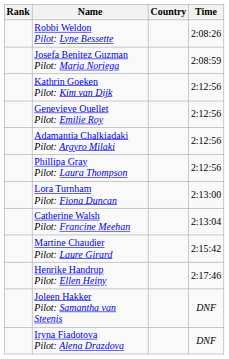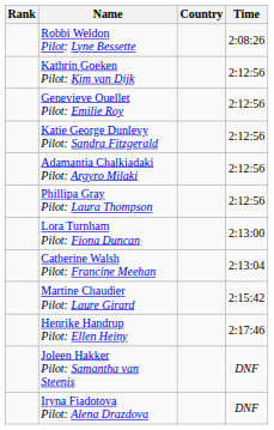 <table class="wikitable sortable">
 <tr>
 <th width=20>Rank</th>
 <th width=180>Name</th>
 <th>Country</th>
 <th>Time</th>
 </tr>
 <tr>
 <td align="center"></td>
 <td><a href='#'>Robbi Weldon</a><br><em><a href='#'>Pilot</a>: <a href='#'>Lyne Bessette</a></em></td>
 <td></td>
 <td align="center">2:08:26</td>
 </tr>
 <tr>
 <td align="center"></td>
-<td><a href='#'>Josefa Benitez Guzman</a><br><em>Pilot: <a href='#'>Maria Noriega</a></em></td>
-<td></td>
-<td align="center">2:08:59</td>
-</tr>
-<tr>
-<td align="center"></td>
 <td><a href='#'>Kathrin Goeken</a><br><em>Pilot: <a href='#'>Kim van Dijk</a></em></td>
 <td></td>
 <td align="center">2:12:56</td>
 </tr>
 <tr>
 <td align="center"></td>
 <td><a href='#'>Genevieve Ouellet</a><br><em>Pilot: <a href='#'>Emilie Roy</a></em></td>
+<td></td>
+<td align="center">2:12:56</td>
+</tr>
+<tr>
+<td align="center"></td>
+<td><a href='#'>Katie George Dunlevy</a><br><em>Pilot: <a href='#'>Sandra Fitzgerald</a></em></td>
 <td></td>
 <td align="center">2:12:56</td>
 </tr>
 <tr>
 <td align="center"></td>
 <td><a href='#'>Adamantia Chalkiadaki</a><br><em>Pilot: <a href='#'>Argyro Milaki</a></em></td>
 <td></td>
 <td align="center">2:12:56</td>
 </tr>
 <tr>
 <td align="center"></td>
 <td><a href='#'>Phillipa Gray</a><br><em>Pilot: <a href='#'>Laura Thompson</a></em></td>
 <td></td>
 <td align="center">2:12:56</td>
 </tr>
 <tr>
 <td align="center"></td>
 <td><a href='#'>Lora Turnham</a><br><em>Pilot: <a href='#'>Fiona Duncan</a></em></td>
 <td></td>
 <td align="center">2:13:00</td>
 </tr>
 <tr>
 <td align="center"></td>
 <td><a href='#'>Catherine Walsh</a><br><em>Pilot: <a href='#'>Francine Meehan</a></em></td>
 <td></td>
 <td align="center">2:13:04</td>
 </tr>
 <tr>
 <td align="center"></td>
 <td><a href='#'>Martine Chaudier</a><br><em>Pilot: <a href='#'>Laure Girard</a></em></td>
 <td></td>
 <td align="center">2:15:42</td>
 </tr>
 <tr>
 <td align="center"></td>
 <td><a href='#'>Henrike Handrup</a><br><em>Pilot: <a href='#'>Ellen Heiny</a></em></td>
 <td></td>
 <td align="center">2:17:46</td>
 </tr>
 <tr>
 <td align="center"></td>
 <td><a href='#'>Joleen Hakker</a><br><em>Pilot: <a href='#'>Samantha van Steenis</a></em></td>
 <td></td>
 <td align="center"><em>DNF</em></td>
 </tr>
 <tr>
 <td align="center"></td>
 <td><a href='#'>Iryna Fiadotova</a><br><em>Pilot: <a href='#'>Alena Drazdova</a></em></td>
 <td></td>
 <td align="center"><em>DNF</em></td>
 </tr>
 </table>
